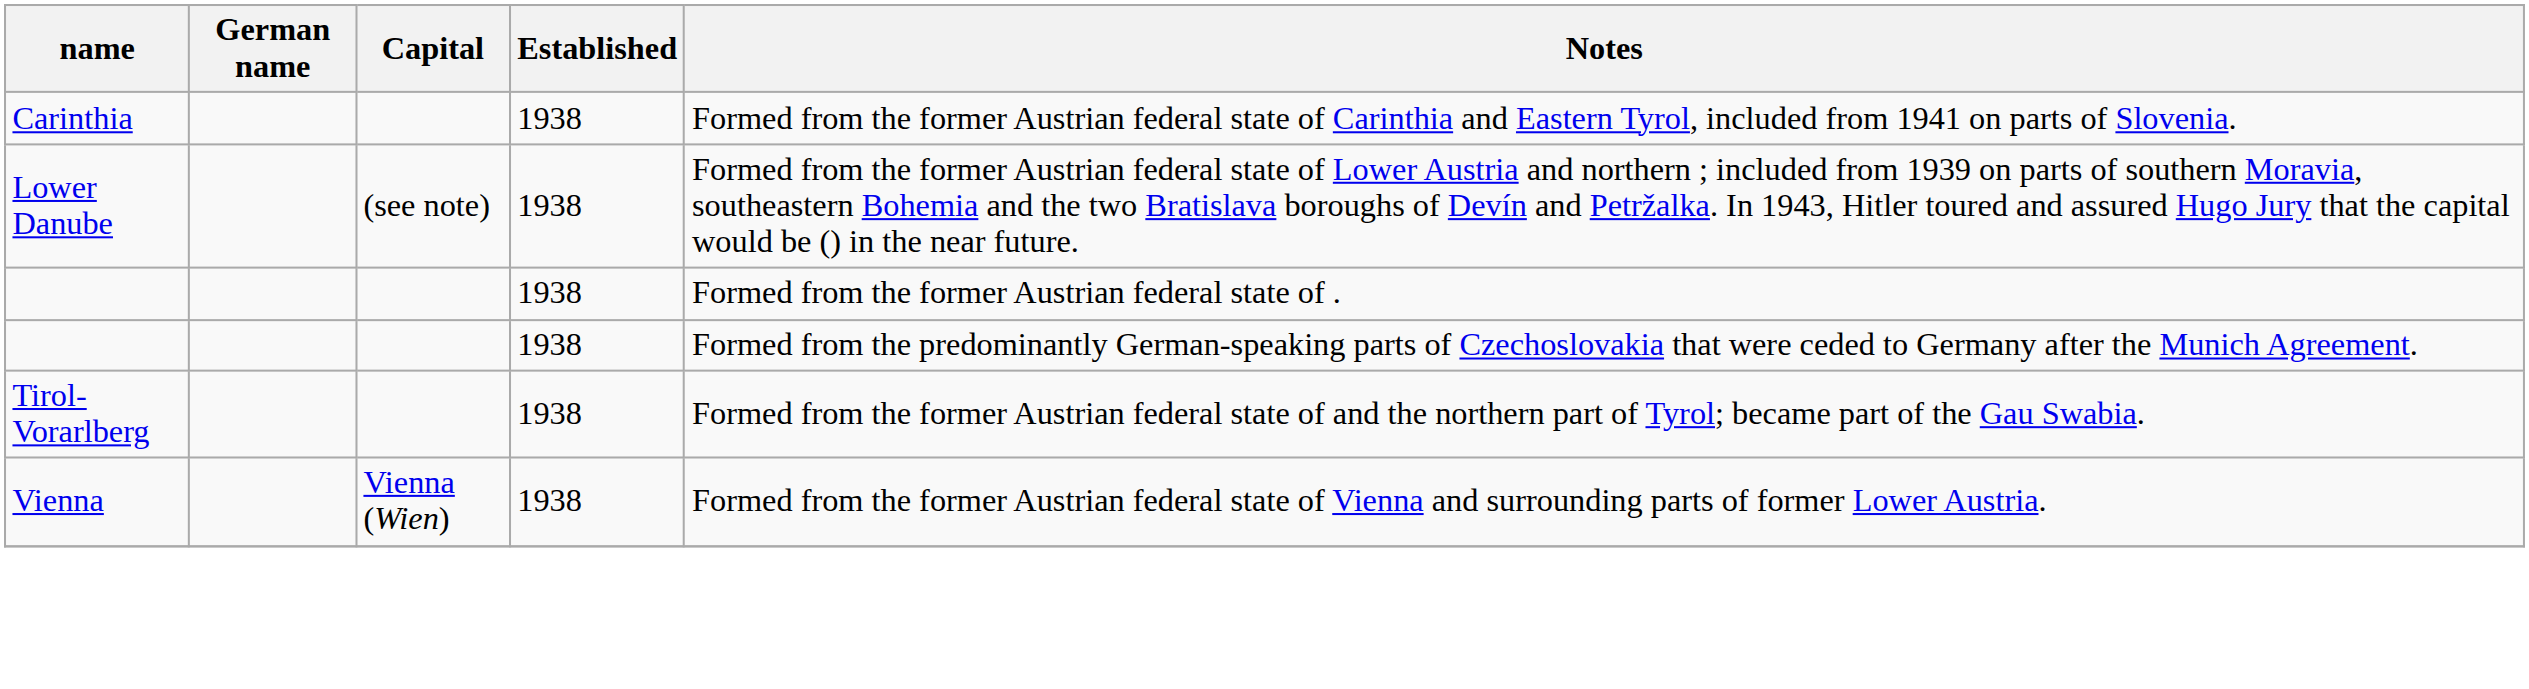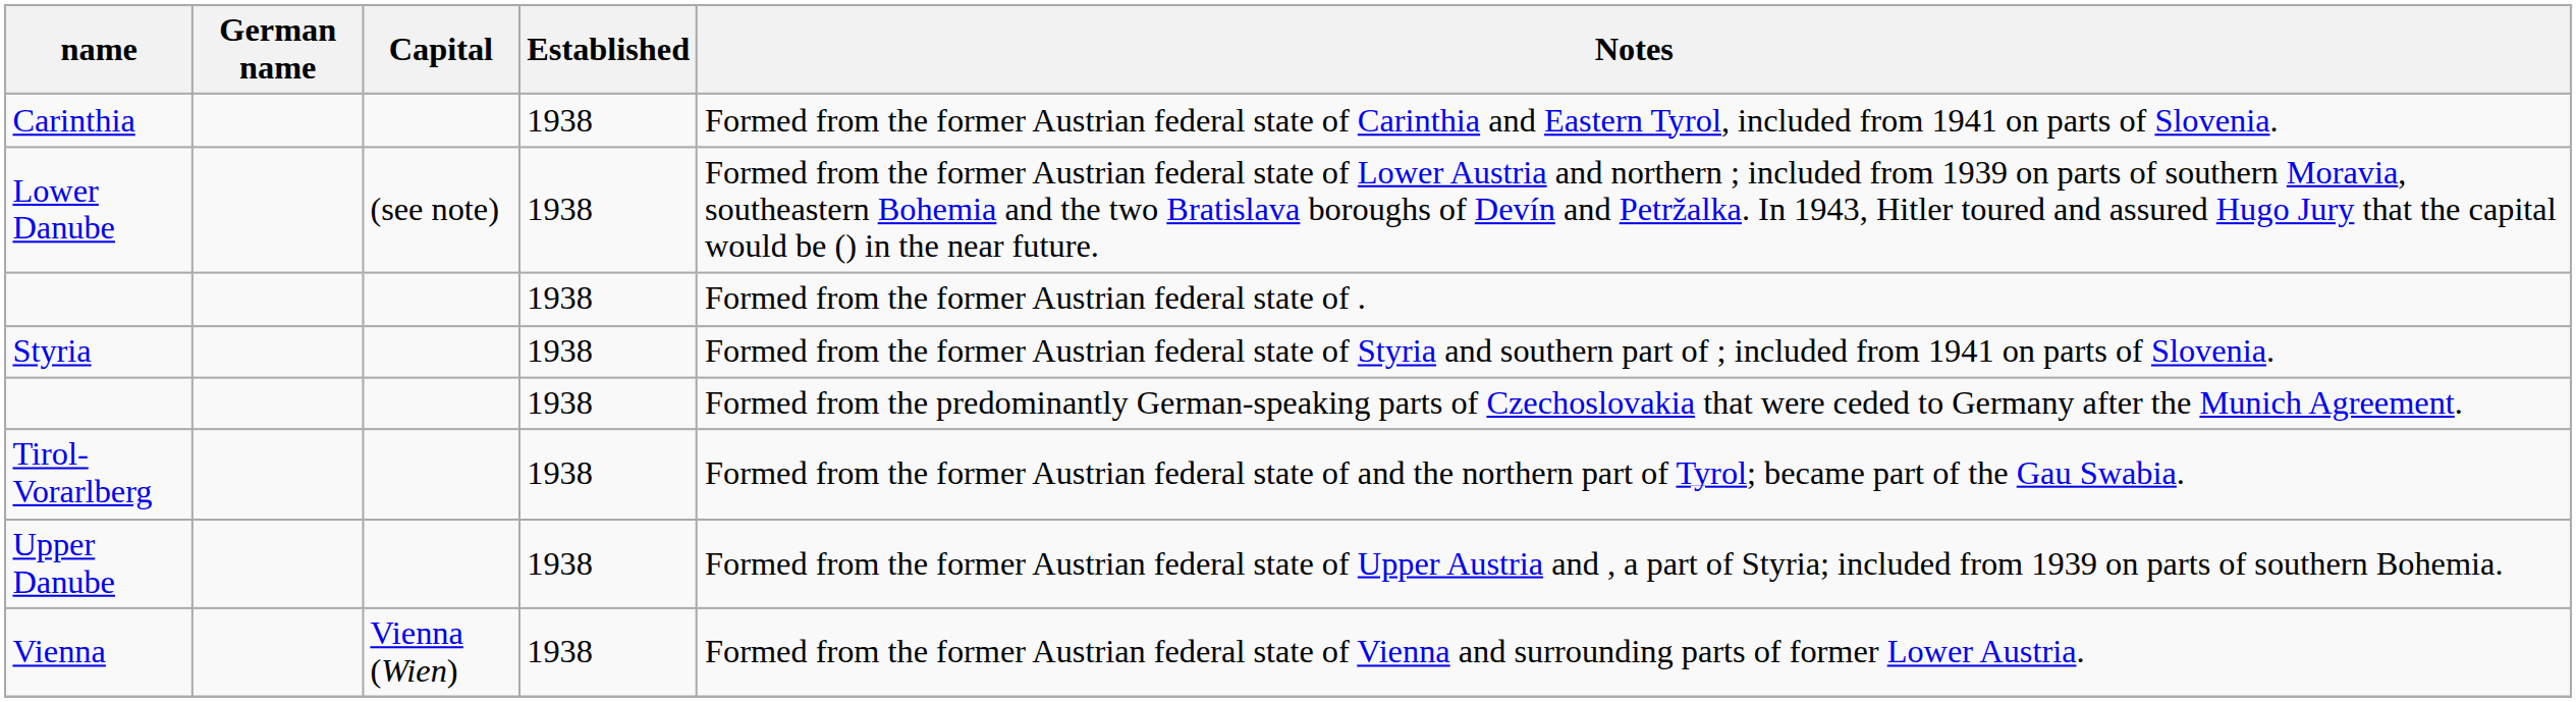 <table class="wikitable">
 <tr>
 <th scope="col"> name</th>
 <th scope="col">German name</th>
 <th scope="col">Capital</th>
 <th scope="col">Established</th>
 <th scope="col">Notes</th>
 </tr>
 <tr>
 <td><a href='#'>Carinthia</a></td>
 <td></td>
 <td></td>
 <td>1938</td>
 <td>Formed from the former Austrian federal state of <a href='#'>Carinthia</a> and <a href='#'>Eastern Tyrol</a>, included from 1941 on parts of <a href='#'>Slovenia</a>.</td>
 </tr>
 <tr>
 <td><a href='#'>Lower Danube</a></td>
 <td></td>
 <td> (see note)</td>
 <td>1938</td>
 <td>Formed from the former Austrian federal state of <a href='#'>Lower Austria</a> and northern ; included from 1939 on parts of southern <a href='#'>Moravia</a>, southeastern <a href='#'>Bohemia</a> and the two <a href='#'>Bratislava</a> boroughs of <a href='#'>Devín</a> and <a href='#'>Petržalka</a>. In 1943, Hitler toured  and assured  <a href='#'>Hugo Jury</a> that the capital would be  () in the near future.</td>
 </tr>
 <tr>
 <td></td>
 <td></td>
 <td></td>
 <td>1938</td>
 <td>Formed from the former Austrian federal state of .</td>
 </tr>
 <tr>
+<td><a href='#'>Styria</a></td>
+<td></td>
+<td></td>
+<td>1938</td>
+<td>Formed from the former Austrian federal state of <a href='#'>Styria</a> and southern part of ; included from 1941 on parts of <a href='#'>Slovenia</a>.</td>
+</tr>
+<tr>
 <td></td>
 <td></td>
 <td></td>
 <td>1938</td>
 <td>Formed from the predominantly German-speaking parts of <a href='#'>Czechoslovakia</a> that were ceded to Germany after the <a href='#'>Munich Agreement</a>.</td>
 </tr>
 <tr>
 <td><a href='#'>Tirol-Vorarlberg</a></td>
 <td></td>
 <td></td>
 <td>1938</td>
 <td>Formed from the former Austrian federal state of  and the northern part of <a href='#'>Tyrol</a>;  became part of the <a href='#'>Gau Swabia</a>.</td>
 </tr>
 <tr>
+<td><a href='#'>Upper Danube</a></td>
+<td></td>
+<td></td>
+<td>1938</td>
+<td>Formed from the former Austrian federal state of <a href='#'>Upper Austria</a> and , a part of Styria; included from 1939 on parts of southern Bohemia.</td>
+</tr>
+<tr>
 <td><a href='#'>Vienna</a></td>
 <td></td>
 <td><a href='#'>Vienna</a> (<em>Wien</em>)</td>
 <td>1938</td>
 <td>Formed from the former Austrian federal state of <a href='#'>Vienna</a> and surrounding parts of former <a href='#'>Lower Austria</a>.</td>
 </tr>
 <tr>
 </tr>
 </table>
